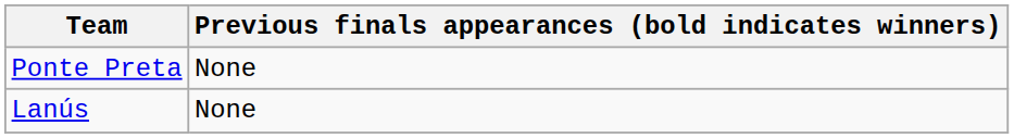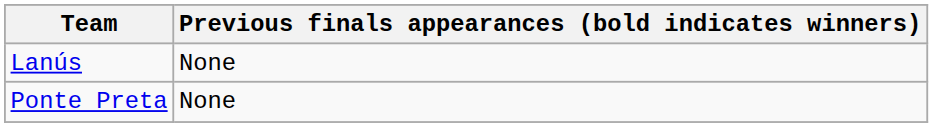 <table class="wikitable">
 <tr>
 <th>Team</th>
 <th>Previous finals appearances (bold indicates winners)</th>
 </tr>
 <tr>
+<td> <a href='#'>Lanús</a></td>
+<td>None</td>
+</tr>
+<tr>
 <td> <a href='#'>Ponte Preta</a></td>
 <td>None</td>
 </tr>
-<tr>
-<td> <a href='#'>Lanús</a></td>
-<td>None</td>
-</tr>
 </table>
